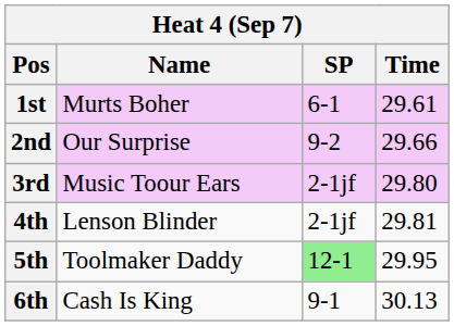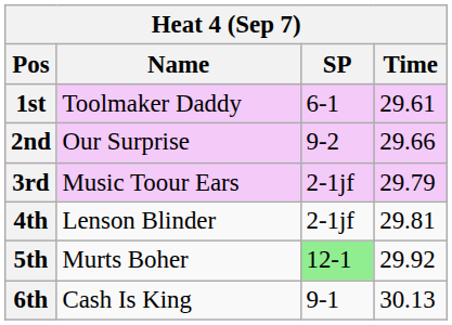 <table class="wikitable">
 <tr>
 <th colspan="6">Heat 4 (Sep 7)</th>
 </tr>
 <tr>
 <th width=20>Pos</th>
 <th width=150>Name</th>
 <th width=40>SP</th>
 <th width=40>Time</th>
 </tr>
 <tr style="background: #f4caf9;">
 <th>1st</th>
-<td>Murts Boher</td>
+<td>Toolmaker Daddy</td>
 <td>6-1</td>
 <td>29.61</td>
 </tr>
 <tr style="background: #f4caf9;">
 <th>2nd</th>
 <td>Our Surprise</td>
 <td>9-2</td>
 <td>29.66</td>
 </tr>
 <tr style="background: #f4caf9;">
 <th>3rd</th>
 <td>Music Toour Ears</td>
 <td>2-1jf</td>
-<td>29.80</td>
+<td>29.79</td>
 </tr>
 <tr>
 <th>4th</th>
 <td>Lenson Blinder</td>
 <td>2-1jf</td>
 <td>29.81</td>
 </tr>
 <tr>
 <th>5th</th>
-<td>Toolmaker Daddy</td>
+<td>Murts Boher</td>
 <td style="background: lightgreen;">12-1</td>
-<td>29.95</td>
+<td>29.92</td>
 </tr>
 <tr>
 <th>6th</th>
 <td>Cash Is King</td>
 <td>9-1</td>
 <td>30.13</td>
 </tr>
 </table>
